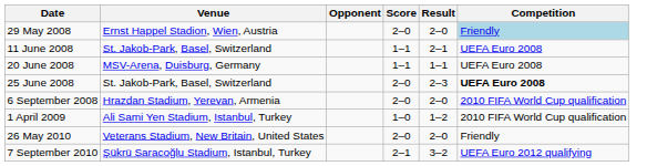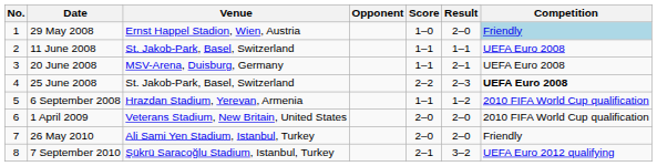 <table class="wikitable sortable">
 <tr>
+<th scope="col">No.</th>
 <th scope="col">Date</th>
 <th scope="col">Venue</th>
 <th scope="col">Opponent</th>
 <th scope="col">Score</th>
 <th scope="col">Result</th>
 <th scope="col">Competition</th>
 </tr>
 <tr>
+<td style="text-align:center">1</td>
 <td>29 May 2008</td>
 <td><a href='#'>Ernst Happel Stadion</a>, <a href='#'>Wien</a>, Austria</td>
 <td></td>
-<td style="text-align:center">2–0</td>
+<td style="text-align:center">1–0</td>
 <td style="text-align:center">2–0</td>
 <td style="background: lightblue;"><a href='#'>Friendly</a></td>
 </tr>
 <tr>
+<td style="text-align:center">2</td>
 <td>11 June 2008</td>
 <td><a href='#'>St. Jakob-Park</a>, <a href='#'>Basel</a>, Switzerland</td>
 <td></td>
 <td style="text-align:center">1–1</td>
-<td style="text-align:center">2–1</td>
+<td style="text-align:center">1–1</td>
 <td><a href='#'>UEFA Euro 2008</a></td>
 </tr>
 <tr>
+<td style="text-align:center">3</td>
 <td>20 June 2008</td>
 <td><a href='#'>MSV-Arena</a>, <a href='#'>Duisburg</a>, Germany</td>
 <td></td>
 <td style="text-align:center">1–1</td>
-<td style="text-align:center">1–1</td>
+<td style="text-align:center">2–1</td>
 <td>UEFA Euro 2008</td>
 </tr>
 <tr>
+<td style="text-align:center">4</td>
 <td>25 June 2008</td>
 <td>St. Jakob-Park, Basel, Switzerland</td>
 <td></td>
-<td style="text-align:center">2–0</td>
+<td style="text-align:center">2–2</td>
 <td style="text-align:center">2–3</td>
 <td><strong>UEFA Euro 2008</strong></td>
 </tr>
 <tr>
+<td style="text-align:center">5</td>
 <td>6 September 2008</td>
 <td><a href='#'>Hrazdan Stadium</a>, <a href='#'>Yerevan</a>, Armenia</td>
 <td></td>
-<td style="text-align:center">2–0</td>
-<td style="text-align:center">2–0</td>
+<td style="text-align:center">1–1</td>
+<td style="text-align:center">1–2</td>
 <td><a href='#'>2010 FIFA World Cup qualification</a></td>
 </tr>
 <tr>
+<td style="text-align:center">6</td>
 <td>1 April 2009</td>
-<td><a href='#'>Ali Sami Yen Stadium</a>, <a href='#'>Istanbul</a>, Turkey</td>
+<td><a href='#'>Veterans Stadium</a>, <a href='#'>New Britain</a>, United States</td>
 <td></td>
-<td style="text-align:center">1–0</td>
-<td style="text-align:center">1–2</td>
+<td style="text-align:center">2–0</td>
+<td style="text-align:center">2–0</td>
 <td>2010 FIFA World Cup qualification</td>
 </tr>
 <tr>
+<td style="text-align:center">7</td>
 <td>26 May 2010</td>
-<td><a href='#'>Veterans Stadium</a>, <a href='#'>New Britain</a>, United States</td>
+<td><a href='#'>Ali Sami Yen Stadium</a>, <a href='#'>Istanbul</a>, Turkey</td>
 <td></td>
 <td style="text-align:center">2–0</td>
 <td style="text-align:center">2–0</td>
 <td>Friendly</td>
 </tr>
 <tr>
+<td style="text-align:center">8</td>
 <td>7 September 2010</td>
 <td><a href='#'>Şükrü Saracoğlu Stadium</a>, Istanbul, Turkey</td>
 <td></td>
 <td style="text-align:center">2–1</td>
 <td style="text-align:center">3–2</td>
 <td><a href='#'>UEFA Euro 2012 qualifying</a></td>
 </tr>
 </table>
